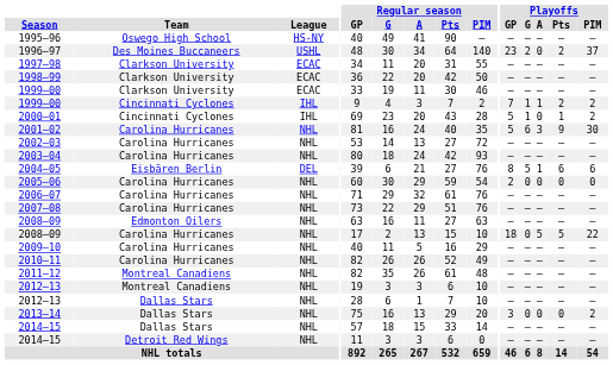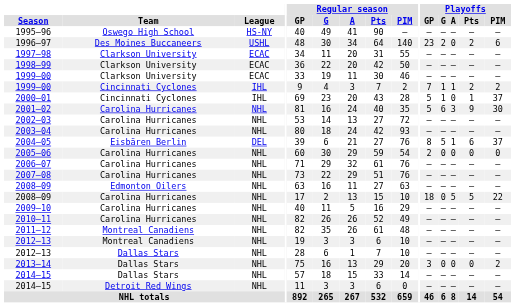 <table border="0" cellpadding="1" cellspacing="0" style="text-align:center; width:60em">
 <tr bgcolor="#e0e0e0">
 <th colspan="3" bgcolor="#ffffff"></th>
 <th rowspan="100" bgcolor="#ffffff"></th>
 <th colspan="5"><a href='#'>Regular season</a></th>
 <th rowspan="100" bgcolor="#ffffff"></th>
 <th colspan="5"><a href='#'>Playoffs</a></th>
 </tr>
 <tr bgcolor="#e0e0e0">
 <th><a href='#'>Season</a></th>
 <th>Team</th>
 <th>League</th>
 <th>GP</th>
 <th><a href='#'>G</a></th>
 <th><a href='#'>A</a></th>
 <th><a href='#'>Pts</a></th>
 <th><a href='#'>PIM</a></th>
 <th>GP</th>
 <th>G</th>
 <th>A</th>
 <th>Pts</th>
 <th>PIM</th>
 </tr>
 <tr>
 <td>1995–96</td>
 <td><a href='#'>Oswego High School</a></td>
 <td><a href='#'>HS-NY</a></td>
 <td>40</td>
 <td>49</td>
 <td>41</td>
 <td>90</td>
 <td>—</td>
 <td>—</td>
 <td>—</td>
 <td>—</td>
 <td>—</td>
 <td>—</td>
 </tr>
 <tr bgcolor="#f0f0f0">
 <td>1996–97</td>
 <td><a href='#'>Des Moines Buccaneers</a></td>
 <td><a href='#'>USHL</a></td>
 <td>48</td>
 <td>30</td>
 <td>34</td>
 <td>64</td>
 <td>140</td>
 <td>23</td>
 <td>2</td>
 <td>0</td>
 <td>2</td>
-<td>37</td>
+<td>6</td>
 </tr>
 <tr>
 <td><a href='#'>1997–98</a></td>
 <td><a href='#'>Clarkson University</a></td>
 <td><a href='#'>ECAC</a></td>
 <td>34</td>
 <td>11</td>
 <td>20</td>
 <td>31</td>
 <td>55</td>
 <td>—</td>
 <td>—</td>
 <td>—</td>
 <td>—</td>
 <td>—</td>
 </tr>
 <tr bgcolor="#f0f0f0">
 <td><a href='#'>1998–99</a></td>
 <td>Clarkson University</td>
 <td>ECAC</td>
 <td>36</td>
 <td>22</td>
 <td>20</td>
 <td>42</td>
 <td>50</td>
 <td>—</td>
 <td>—</td>
 <td>—</td>
 <td>—</td>
 <td>—</td>
 </tr>
 <tr>
 <td><a href='#'>1999–00</a></td>
 <td>Clarkson University</td>
 <td>ECAC</td>
 <td>33</td>
 <td>19</td>
 <td>11</td>
 <td>30</td>
 <td>46</td>
 <td>—</td>
 <td>—</td>
 <td>—</td>
 <td>—</td>
 <td>—</td>
 </tr>
 <tr bgcolor="#f0f0f0">
 <td><a href='#'>1999–00</a></td>
 <td><a href='#'>Cincinnati Cyclones</a></td>
 <td><a href='#'>IHL</a></td>
 <td>9</td>
 <td>4</td>
 <td>3</td>
 <td>7</td>
 <td>2</td>
 <td>7</td>
 <td>1</td>
 <td>1</td>
 <td>2</td>
 <td>2</td>
 </tr>
 <tr>
 <td><a href='#'>2000–01</a></td>
 <td>Cincinnati Cyclones</td>
 <td>IHL</td>
 <td>69</td>
 <td>23</td>
 <td>20</td>
 <td>43</td>
 <td>28</td>
 <td>5</td>
 <td>1</td>
 <td>0</td>
 <td>1</td>
-<td>2</td>
+<td>37</td>
 </tr>
 <tr bgcolor="#f0f0f0">
 <td><a href='#'>2001–02</a></td>
 <td><a href='#'>Carolina Hurricanes</a></td>
 <td><a href='#'>NHL</a></td>
 <td>81</td>
 <td>16</td>
 <td>24</td>
 <td>40</td>
 <td>35</td>
 <td>5</td>
 <td>6</td>
 <td>3</td>
 <td>9</td>
 <td>30</td>
 </tr>
 <tr>
 <td><a href='#'>2002–03</a></td>
 <td>Carolina Hurricanes</td>
 <td>NHL</td>
 <td>53</td>
 <td>14</td>
 <td>13</td>
 <td>27</td>
 <td>72</td>
 <td>—</td>
 <td>—</td>
 <td>—</td>
 <td>—</td>
 <td>—</td>
 </tr>
 <tr bgcolor="#f0f0f0">
 <td><a href='#'>2003–04</a></td>
 <td>Carolina Hurricanes</td>
 <td>NHL</td>
 <td>80</td>
 <td>18</td>
 <td>24</td>
 <td>42</td>
 <td>93</td>
 <td>—</td>
 <td>—</td>
 <td>—</td>
 <td>—</td>
 <td>—</td>
 </tr>
 <tr>
 <td><a href='#'>2004–05</a></td>
 <td><a href='#'>Eisbären Berlin</a></td>
 <td><a href='#'>DEL</a></td>
 <td>39</td>
 <td>6</td>
 <td>21</td>
 <td>27</td>
 <td>76</td>
 <td>8</td>
 <td>5</td>
 <td>1</td>
 <td>6</td>
-<td>6</td>
+<td>37</td>
 </tr>
 <tr bgcolor="#f0f0f0">
 <td><a href='#'>2005–06</a></td>
 <td>Carolina Hurricanes</td>
 <td>NHL</td>
 <td>60</td>
 <td>30</td>
 <td>29</td>
 <td>59</td>
 <td>54</td>
 <td>2</td>
 <td>0</td>
 <td>0</td>
 <td>0</td>
 <td>0</td>
 </tr>
 <tr>
 <td><a href='#'>2006–07</a></td>
 <td>Carolina Hurricanes</td>
 <td>NHL</td>
 <td>71</td>
 <td>29</td>
 <td>32</td>
 <td>61</td>
 <td>76</td>
 <td>—</td>
 <td>—</td>
 <td>—</td>
 <td>—</td>
 <td>—</td>
 </tr>
 <tr bgcolor="#f0f0f0">
 <td><a href='#'>2007–08</a></td>
 <td>Carolina Hurricanes</td>
 <td>NHL</td>
 <td>73</td>
 <td>22</td>
 <td>29</td>
 <td>51</td>
 <td>76</td>
 <td>—</td>
 <td>—</td>
 <td>—</td>
 <td>—</td>
 <td>—</td>
 </tr>
 <tr>
 <td><a href='#'>2008–09</a></td>
 <td><a href='#'>Edmonton Oilers</a></td>
 <td>NHL</td>
 <td>63</td>
 <td>16</td>
 <td>11</td>
 <td>27</td>
 <td>63</td>
 <td>—</td>
 <td>—</td>
 <td>—</td>
 <td>—</td>
 <td>—</td>
 </tr>
 <tr bgcolor="#f0f0f0">
 <td>2008–09</td>
 <td>Carolina Hurricanes</td>
 <td>NHL</td>
 <td>17</td>
 <td>2</td>
 <td>13</td>
 <td>15</td>
 <td>10</td>
 <td>18</td>
 <td>0</td>
 <td>5</td>
 <td>5</td>
 <td>22</td>
 </tr>
 <tr>
 <td><a href='#'>2009–10</a></td>
 <td>Carolina Hurricanes</td>
 <td>NHL</td>
 <td>40</td>
 <td>11</td>
 <td>5</td>
 <td>16</td>
 <td>29</td>
 <td>—</td>
 <td>—</td>
 <td>—</td>
 <td>—</td>
 <td>—</td>
 </tr>
 <tr bgcolor="#f0f0f0">
 <td><a href='#'>2010–11</a></td>
 <td>Carolina Hurricanes</td>
 <td>NHL</td>
 <td>82</td>
 <td>26</td>
 <td>26</td>
 <td>52</td>
 <td>49</td>
 <td>—</td>
 <td>—</td>
 <td>—</td>
 <td>—</td>
 <td>—</td>
 </tr>
 <tr>
 <td><a href='#'>2011–12</a></td>
 <td><a href='#'>Montreal Canadiens</a></td>
 <td>NHL</td>
 <td>82</td>
 <td>35</td>
 <td>26</td>
 <td>61</td>
 <td>48</td>
 <td>—</td>
 <td>—</td>
 <td>—</td>
 <td>—</td>
 <td>—</td>
 </tr>
 <tr bgcolor="#f0f0f0">
 <td><a href='#'>2012–13</a></td>
 <td>Montreal Canadiens</td>
 <td>NHL</td>
 <td>19</td>
 <td>3</td>
 <td>3</td>
 <td>6</td>
 <td>10</td>
 <td>—</td>
 <td>—</td>
 <td>—</td>
 <td>—</td>
 <td>—</td>
 </tr>
 <tr>
 <td>2012–13</td>
 <td><a href='#'>Dallas Stars</a></td>
 <td>NHL</td>
 <td>28</td>
 <td>6</td>
 <td>1</td>
 <td>7</td>
 <td>10</td>
 <td>—</td>
 <td>—</td>
 <td>—</td>
 <td>—</td>
 <td>—</td>
 </tr>
 <tr bgcolor="#f0f0f0">
 <td><a href='#'>2013–14</a></td>
 <td>Dallas Stars</td>
 <td>NHL</td>
 <td>75</td>
 <td>16</td>
 <td>13</td>
 <td>29</td>
 <td>20</td>
 <td>3</td>
 <td>0</td>
 <td>0</td>
 <td>0</td>
 <td>2</td>
 </tr>
 <tr>
 <td><a href='#'>2014–15</a></td>
 <td>Dallas Stars</td>
 <td>NHL</td>
 <td>57</td>
 <td>18</td>
 <td>15</td>
 <td>33</td>
 <td>14</td>
 <td>—</td>
 <td>—</td>
 <td>—</td>
 <td>—</td>
 <td>—</td>
 </tr>
 <tr bgcolor="#f0f0f0">
 <td>2014–15</td>
 <td><a href='#'>Detroit Red Wings</a></td>
 <td>NHL</td>
 <td>11</td>
 <td>3</td>
 <td>3</td>
 <td>6</td>
 <td>0</td>
 <td>—</td>
 <td>—</td>
 <td>—</td>
 <td>—</td>
 <td>—</td>
 </tr>
 <tr bgcolor="#e0e0e0">
 <th colspan="3">NHL totals</th>
 <th>892</th>
 <th>265</th>
 <th>267</th>
 <th>532</th>
 <th>659</th>
 <th>46</th>
 <th>6</th>
 <th>8</th>
 <th>14</th>
 <th>54</th>
 </tr>
 </table>
